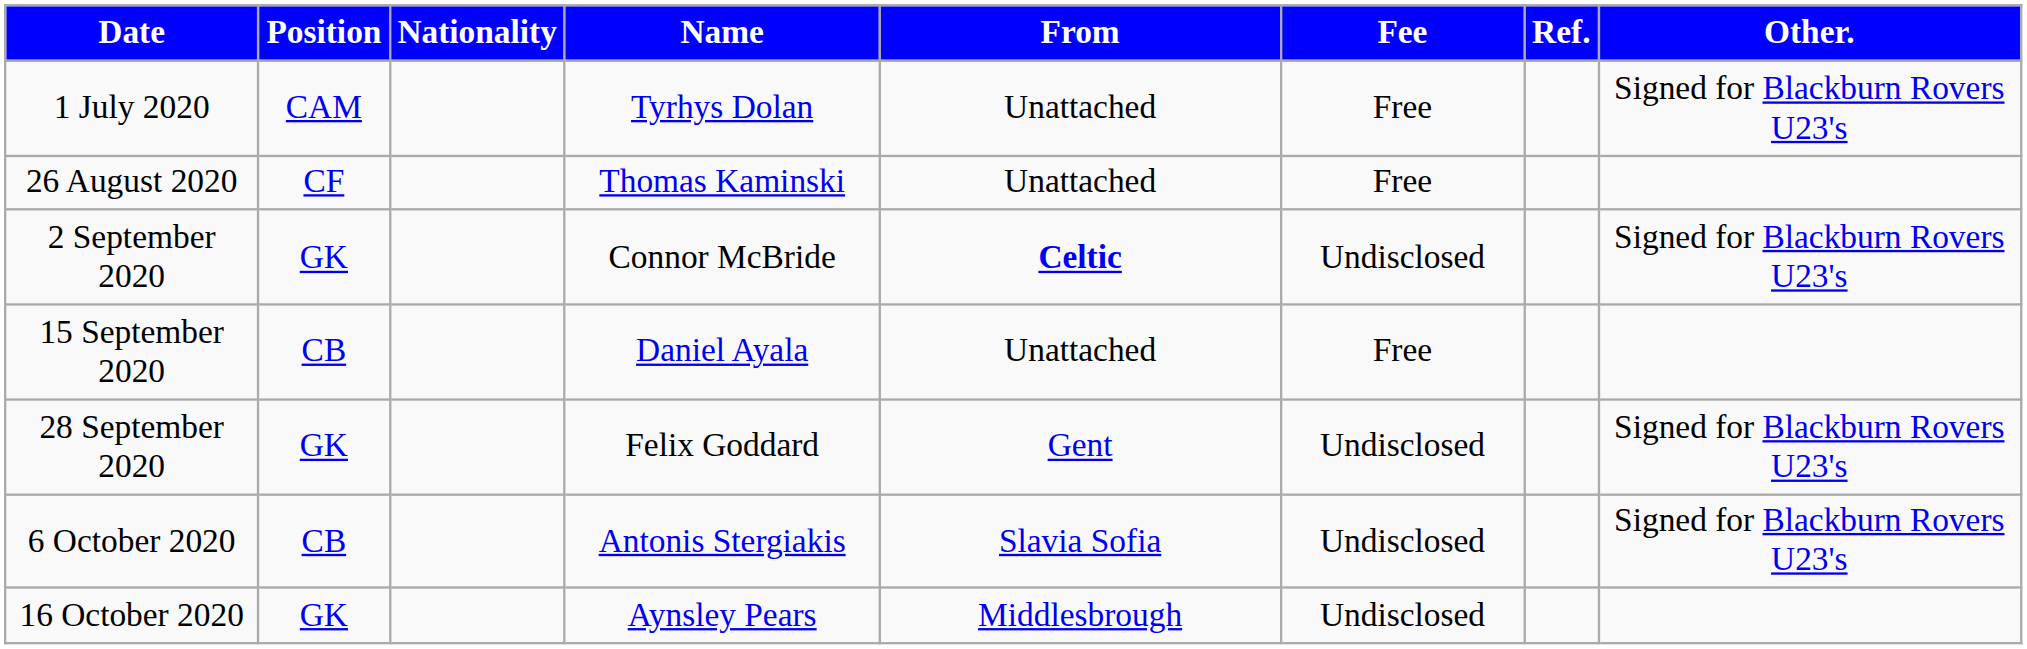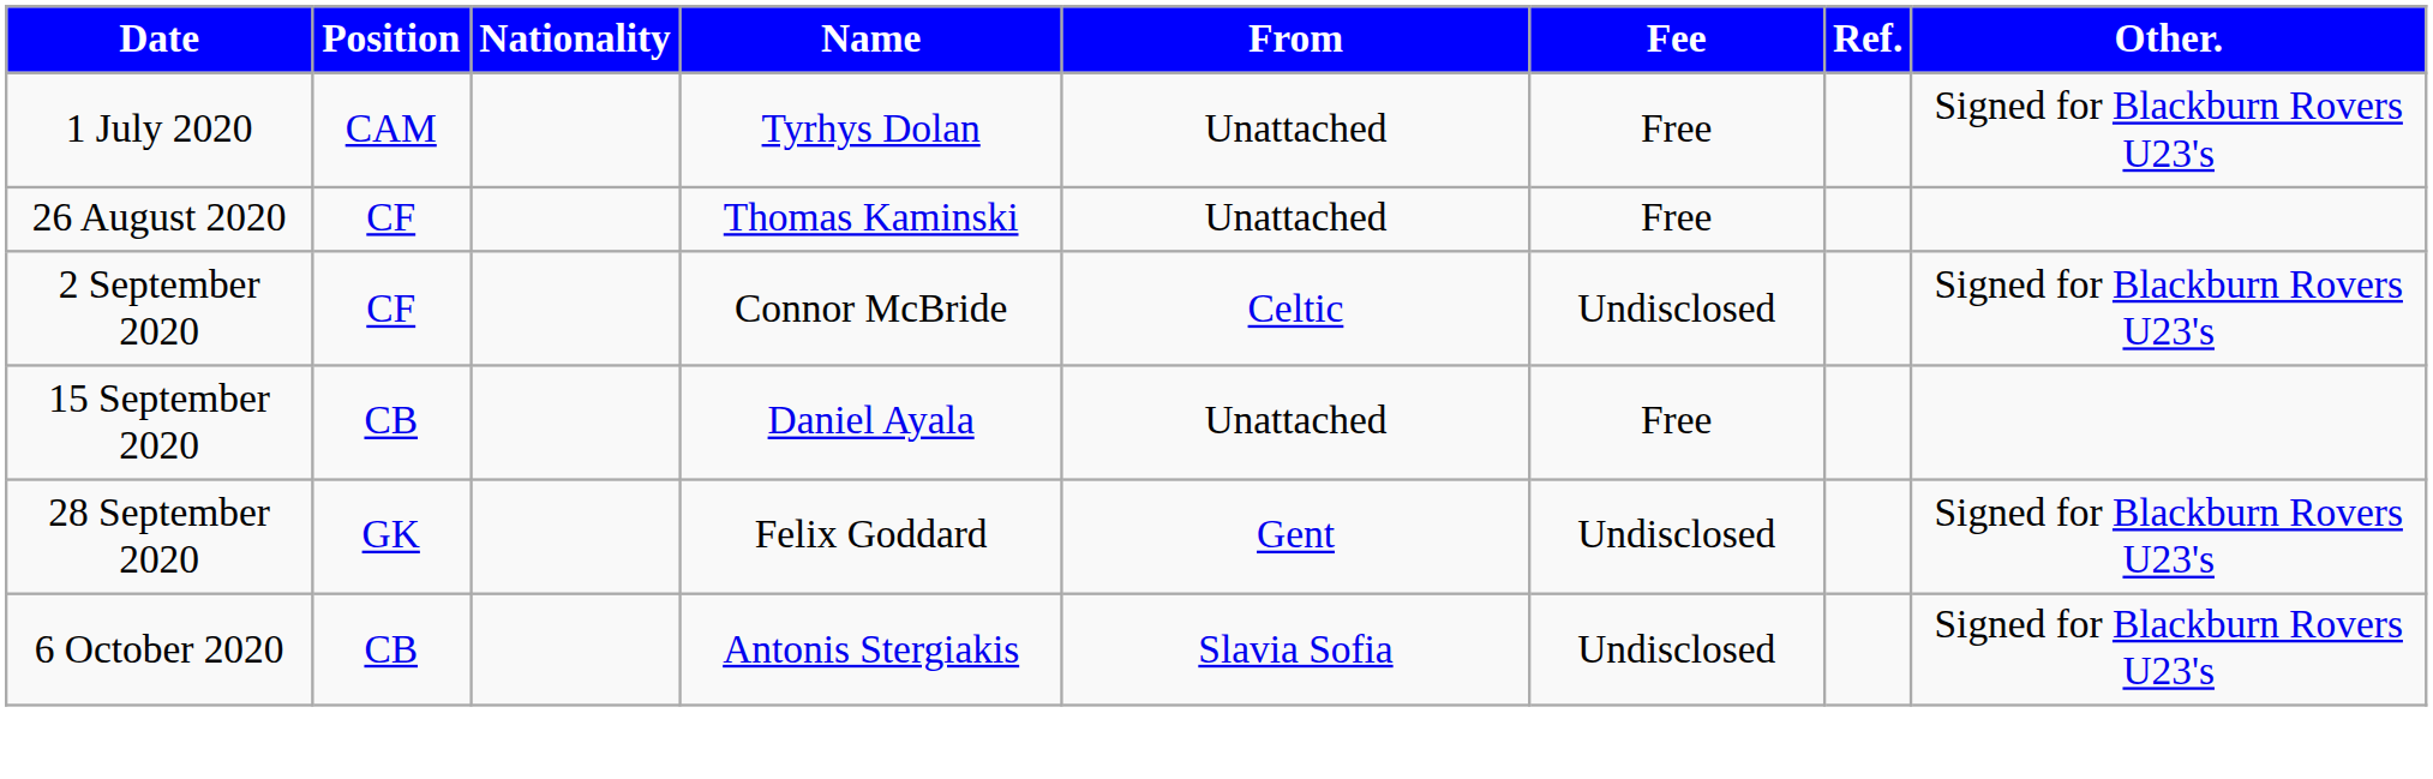 <table class="wikitable"  style="text-align:center; font-size:90%; ">
 <tr>
 <th style="background:#0000FF; color:white; width:120px;">Date</th>
 <th style="background:#0000FF; color:white; width:50px;">Position</th>
 <th style="background:#0000FF; color:white; width:50px;">Nationality</th>
 <th style="background:#0000FF; color:white; width:160px;">Name</th>
 <th style="background:#0000FF; color:white; width:200px;">From</th>
 <th style="background:#0000FF; color:white; width:110px;">Fee</th>
 <th style="background:#0000FF; color:white; width:25px;">Ref.</th>
 <th style="background:#0000FF; color:white; width:225px;">Other.</th>
 </tr>
 <tr>
 <td>1 July 2020</td>
 <td><a href='#'>CAM</a></td>
 <td></td>
 <td><a href='#'>Tyrhys Dolan</a></td>
 <td>Unattached</td>
 <td>Free</td>
 <td></td>
 <td>Signed for <a href='#'>Blackburn Rovers U23's</a></td>
 </tr>
 <tr>
 <td>26 August 2020</td>
 <td><a href='#'>CF</a></td>
 <td></td>
 <td><a href='#'>Thomas Kaminski</a></td>
 <td>Unattached</td>
 <td>Free</td>
 <td></td>
 <td></td>
 </tr>
 <tr>
 <td>2 September 2020</td>
-<td><a href='#'>GK</a></td>
+<td><a href='#'>CF</a></td>
 <td></td>
 <td>Connor McBride</td>
-<td><strong> <a href='#'>Celtic</a></strong></td>
+<td> <a href='#'>Celtic</a></td>
 <td>Undisclosed</td>
 <td></td>
 <td>Signed for <a href='#'>Blackburn Rovers U23's</a></td>
 </tr>
 <tr>
 <td>15 September 2020</td>
 <td><a href='#'>CB</a></td>
 <td></td>
 <td><a href='#'>Daniel Ayala</a></td>
 <td>Unattached</td>
 <td>Free</td>
 <td></td>
 <td></td>
 </tr>
 <tr>
 <td>28 September 2020</td>
 <td><a href='#'>GK</a></td>
 <td></td>
 <td>Felix Goddard</td>
 <td> <a href='#'>Gent</a></td>
 <td>Undisclosed</td>
 <td></td>
 <td>Signed for <a href='#'>Blackburn Rovers U23's</a></td>
 </tr>
 <tr>
 <td>6 October 2020</td>
 <td><a href='#'>CB</a></td>
 <td></td>
 <td><a href='#'>Antonis Stergiakis</a></td>
 <td> <a href='#'>Slavia Sofia</a></td>
 <td>Undisclosed</td>
 <td></td>
 <td>Signed for <a href='#'>Blackburn Rovers U23's</a></td>
 </tr>
-<tr>
-<td>16 October 2020</td>
-<td><a href='#'>GK</a></td>
-<td></td>
-<td><a href='#'>Aynsley Pears</a></td>
-<td> <a href='#'>Middlesbrough</a></td>
-<td>Undisclosed</td>
-<td></td>
-<td></td>
-</tr>
 </table>
